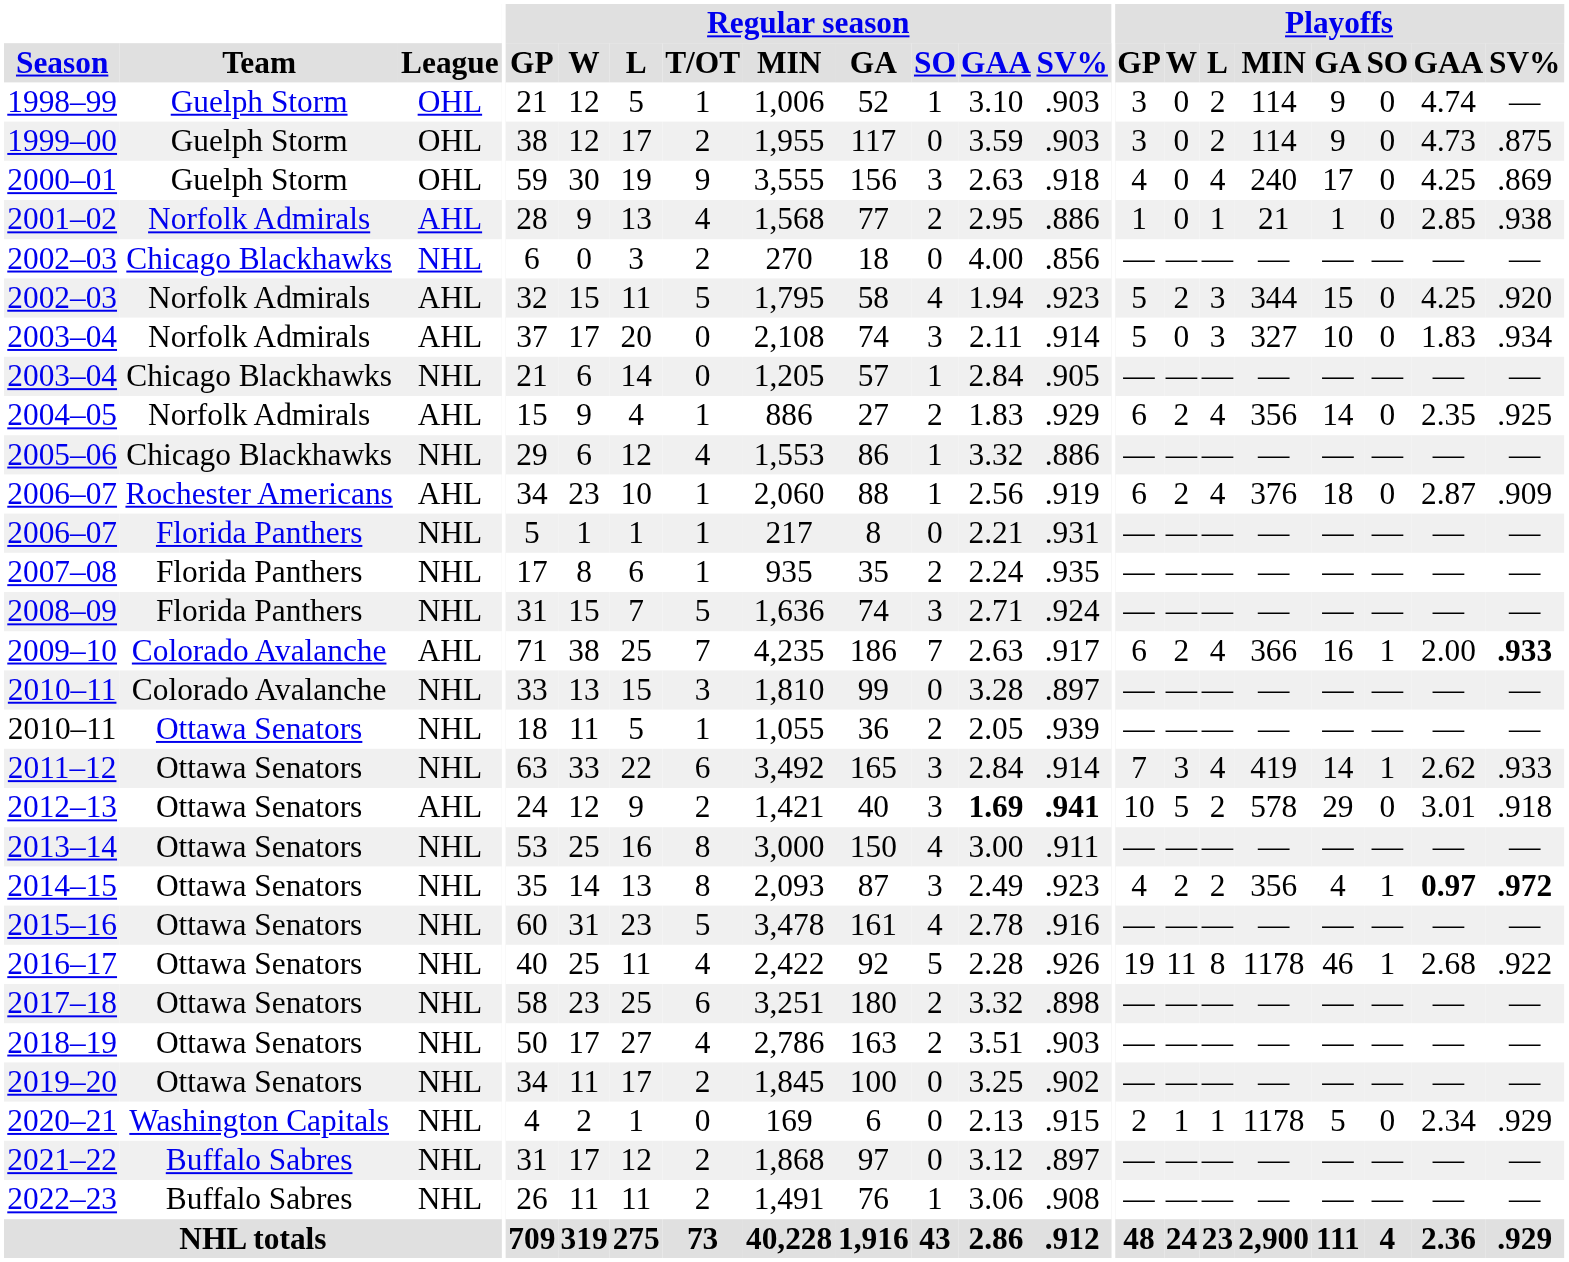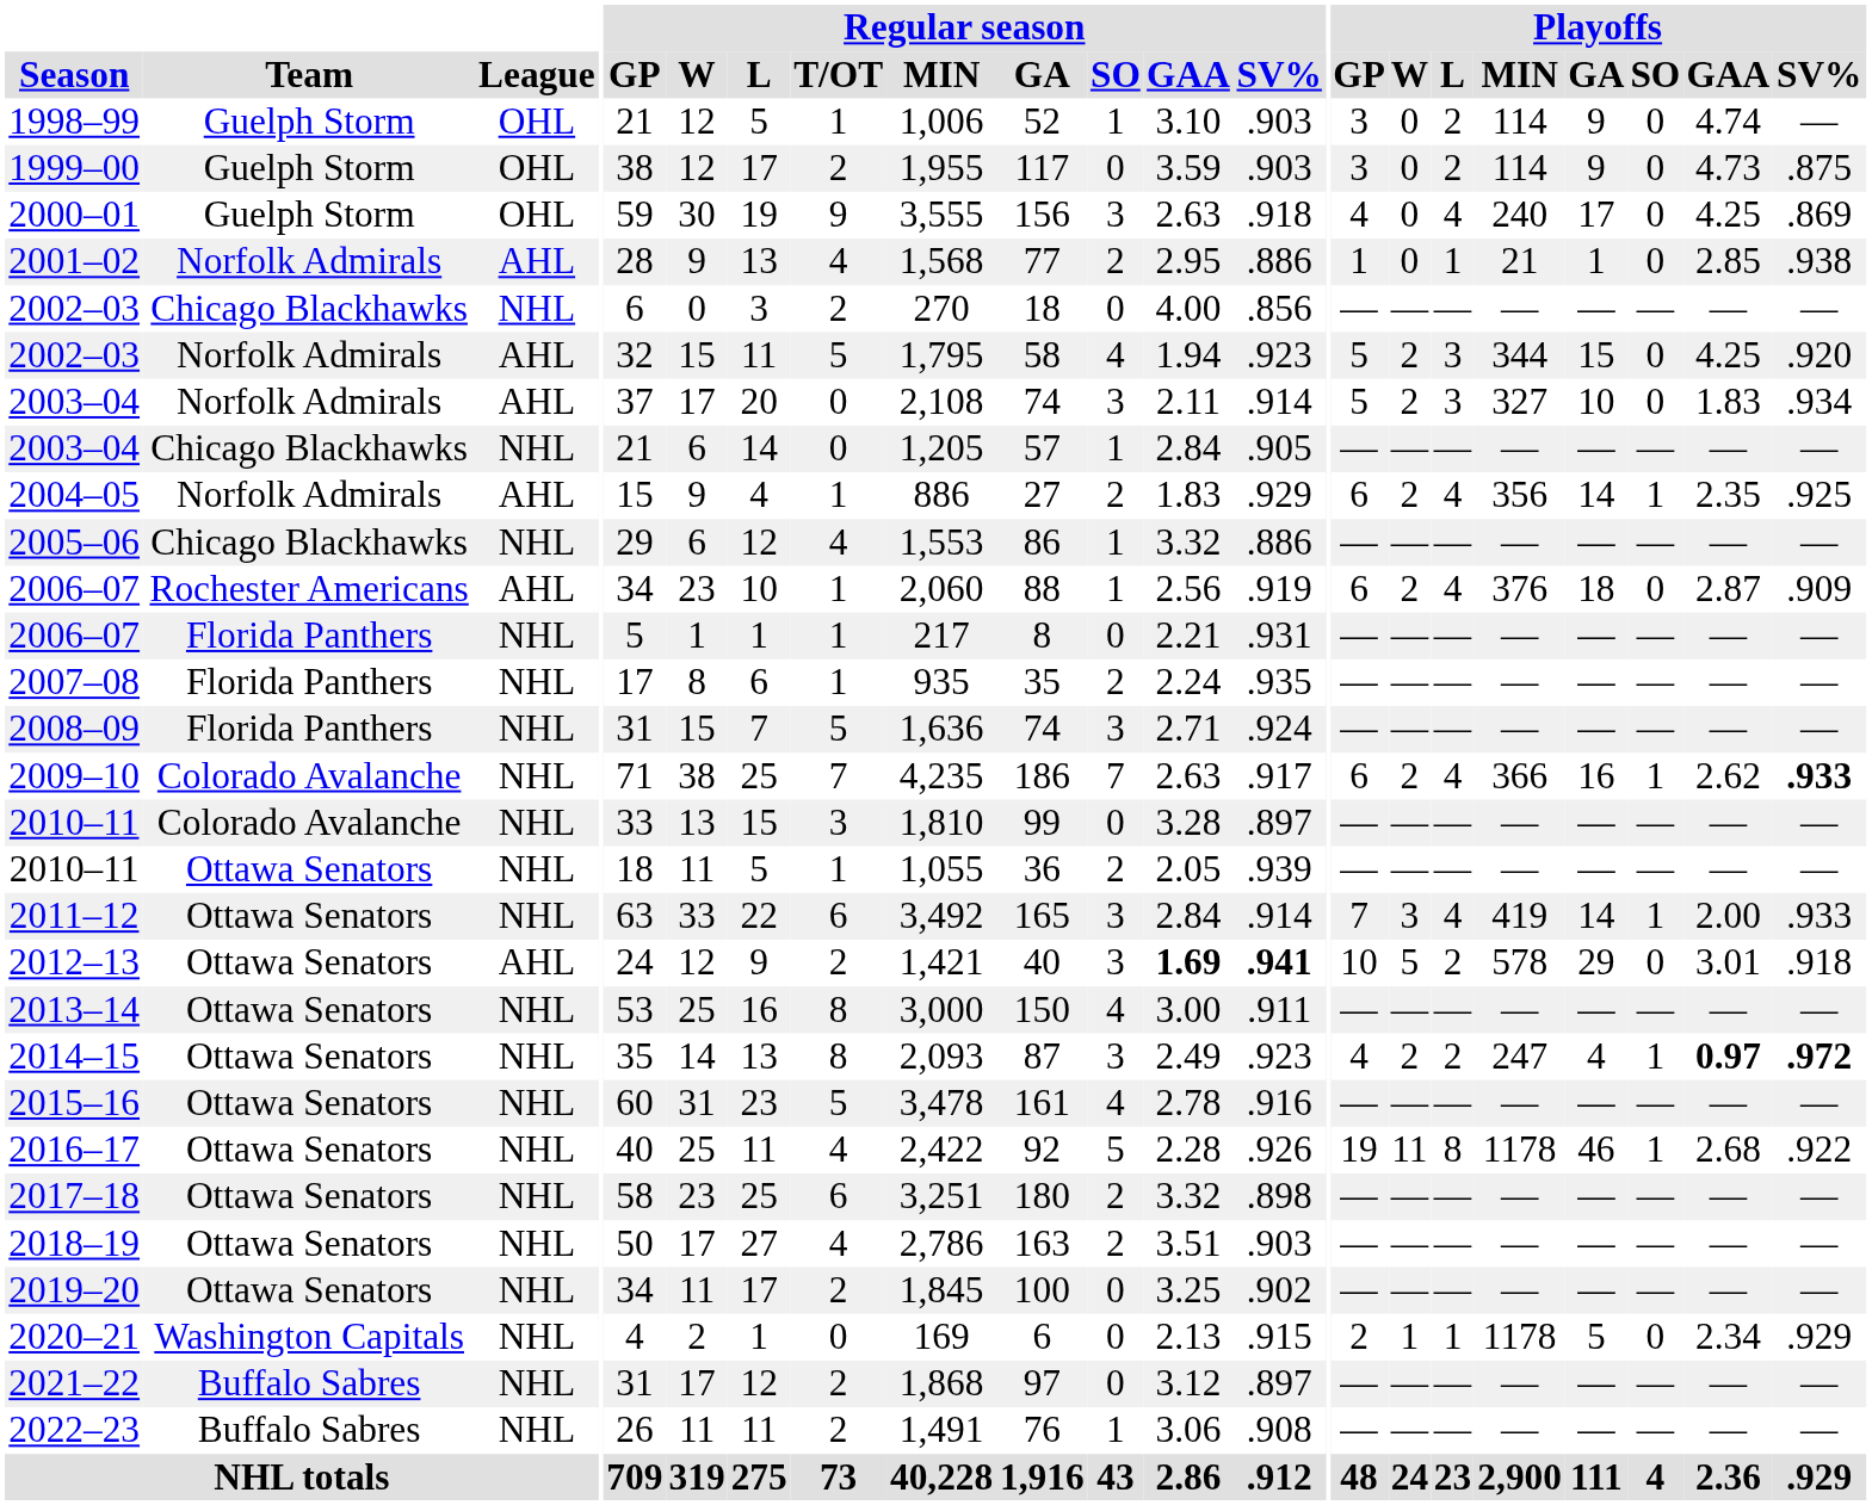 <table border="0" cellpadding="1" cellspacing="0" style="text-align:center; width:90%">
 <tr ALIGN="center" bgcolor="#e0e0e0">
 <th align="center" colspan="3" bgcolor="#ffffff"></th>
 <th align="center" rowspan="99" bgcolor="#ffffff"></th>
 <th align="center" colspan="9" bgcolor="#e0e0e0"><a href='#'>Regular season</a></th>
 <th align="center" rowspan="99" bgcolor="#ffffff"></th>
 <th align="center" colspan="8" bgcolor="#e0e0e0"><a href='#'>Playoffs</a></th>
 </tr>
 <tr ALIGN="center" bgcolor="#e0e0e0">
 <th><a href='#'>Season</a></th>
 <th>Team</th>
 <th>League</th>
 <th>GP</th>
 <th>W</th>
 <th>L</th>
 <th>T/OT</th>
 <th>MIN</th>
 <th>GA</th>
 <th><a href='#'>SO</a></th>
 <th><a href='#'>GAA</a></th>
 <th><a href='#'>SV%</a></th>
 <th>GP</th>
 <th>W</th>
 <th>L</th>
 <th>MIN</th>
 <th>GA</th>
 <th>SO</th>
 <th>GAA</th>
 <th>SV%</th>
 </tr>
 <tr>
 <td><a href='#'>1998–99</a></td>
 <td><a href='#'>Guelph Storm</a></td>
 <td><a href='#'>OHL</a></td>
 <td>21</td>
 <td>12</td>
 <td>5</td>
 <td>1</td>
 <td>1,006</td>
 <td>52</td>
 <td>1</td>
 <td>3.10</td>
 <td>.903</td>
 <td>3</td>
 <td>0</td>
 <td>2</td>
 <td>114</td>
 <td>9</td>
 <td>0</td>
 <td>4.74</td>
 <td>—</td>
 </tr>
 <tr style="background:#f0f0f0;">
 <td><a href='#'>1999–00</a></td>
 <td>Guelph Storm</td>
 <td>OHL</td>
 <td>38</td>
 <td>12</td>
 <td>17</td>
 <td>2</td>
 <td>1,955</td>
 <td>117</td>
 <td>0</td>
 <td>3.59</td>
 <td>.903</td>
 <td>3</td>
 <td>0</td>
 <td>2</td>
 <td>114</td>
 <td>9</td>
 <td>0</td>
 <td>4.73</td>
 <td>.875</td>
 </tr>
 <tr>
 <td><a href='#'>2000–01</a></td>
 <td>Guelph Storm</td>
 <td>OHL</td>
 <td>59</td>
 <td>30</td>
 <td>19</td>
 <td>9</td>
 <td>3,555</td>
 <td>156</td>
 <td>3</td>
 <td>2.63</td>
 <td>.918</td>
 <td>4</td>
 <td>0</td>
 <td>4</td>
 <td>240</td>
 <td>17</td>
 <td>0</td>
 <td>4.25</td>
 <td>.869</td>
 </tr>
 <tr style="background:#f0f0f0;">
 <td><a href='#'>2001–02</a></td>
 <td><a href='#'>Norfolk Admirals</a></td>
 <td><a href='#'>AHL</a></td>
 <td>28</td>
 <td>9</td>
 <td>13</td>
 <td>4</td>
 <td>1,568</td>
 <td>77</td>
 <td>2</td>
 <td>2.95</td>
 <td>.886</td>
 <td>1</td>
 <td>0</td>
 <td>1</td>
 <td>21</td>
 <td>1</td>
 <td>0</td>
 <td>2.85</td>
 <td>.938</td>
 </tr>
 <tr>
 <td><a href='#'>2002–03</a></td>
 <td><a href='#'>Chicago Blackhawks</a></td>
 <td><a href='#'>NHL</a></td>
 <td>6</td>
 <td>0</td>
 <td>3</td>
 <td>2</td>
 <td>270</td>
 <td>18</td>
 <td>0</td>
 <td>4.00</td>
 <td>.856</td>
 <td>—</td>
 <td>—</td>
 <td>—</td>
 <td>—</td>
 <td>—</td>
 <td>—</td>
 <td>—</td>
 <td>—</td>
 </tr>
 <tr style="background:#f0f0f0;">
 <td><a href='#'>2002–03</a></td>
 <td>Norfolk Admirals</td>
 <td>AHL</td>
 <td>32</td>
 <td>15</td>
 <td>11</td>
 <td>5</td>
 <td>1,795</td>
 <td>58</td>
 <td>4</td>
 <td>1.94</td>
 <td>.923</td>
 <td>5</td>
 <td>2</td>
 <td>3</td>
 <td>344</td>
 <td>15</td>
 <td>0</td>
 <td>4.25</td>
 <td>.920</td>
 </tr>
 <tr>
 <td><a href='#'>2003–04</a></td>
 <td>Norfolk Admirals</td>
 <td>AHL</td>
 <td>37</td>
 <td>17</td>
 <td>20</td>
 <td>0</td>
 <td>2,108</td>
 <td>74</td>
 <td>3</td>
 <td>2.11</td>
 <td>.914</td>
 <td>5</td>
-<td>0</td>
+<td>2</td>
 <td>3</td>
 <td>327</td>
 <td>10</td>
 <td>0</td>
 <td>1.83</td>
 <td>.934</td>
 </tr>
 <tr style="background:#f0f0f0;">
 <td><a href='#'>2003–04</a></td>
 <td>Chicago Blackhawks</td>
 <td>NHL</td>
 <td>21</td>
 <td>6</td>
 <td>14</td>
 <td>0</td>
 <td>1,205</td>
 <td>57</td>
 <td>1</td>
 <td>2.84</td>
 <td>.905</td>
 <td>—</td>
 <td>—</td>
 <td>—</td>
 <td>—</td>
 <td>—</td>
 <td>—</td>
 <td>—</td>
 <td>—</td>
 </tr>
 <tr>
 <td><a href='#'>2004–05</a></td>
 <td>Norfolk Admirals</td>
 <td>AHL</td>
 <td>15</td>
 <td>9</td>
 <td>4</td>
 <td>1</td>
 <td>886</td>
 <td>27</td>
 <td>2</td>
 <td>1.83</td>
 <td>.929</td>
 <td>6</td>
 <td>2</td>
 <td>4</td>
 <td>356</td>
 <td>14</td>
-<td>0</td>
+<td>1</td>
 <td>2.35</td>
 <td>.925</td>
 </tr>
 <tr style="background:#f0f0f0;">
 <td><a href='#'>2005–06</a></td>
 <td>Chicago Blackhawks</td>
 <td>NHL</td>
 <td>29</td>
 <td>6</td>
 <td>12</td>
 <td>4</td>
 <td>1,553</td>
 <td>86</td>
 <td>1</td>
 <td>3.32</td>
 <td>.886</td>
 <td>—</td>
 <td>—</td>
 <td>—</td>
 <td>—</td>
 <td>—</td>
 <td>—</td>
 <td>—</td>
 <td>—</td>
 </tr>
 <tr>
 <td><a href='#'>2006–07</a></td>
 <td><a href='#'>Rochester Americans</a></td>
 <td>AHL</td>
 <td>34</td>
 <td>23</td>
 <td>10</td>
 <td>1</td>
 <td>2,060</td>
 <td>88</td>
 <td>1</td>
 <td>2.56</td>
 <td>.919</td>
 <td>6</td>
 <td>2</td>
 <td>4</td>
 <td>376</td>
 <td>18</td>
 <td>0</td>
 <td>2.87</td>
 <td>.909</td>
 </tr>
 <tr style="background:#f0f0f0;">
 <td><a href='#'>2006–07</a></td>
 <td><a href='#'>Florida Panthers</a></td>
 <td>NHL</td>
 <td>5</td>
 <td>1</td>
 <td>1</td>
 <td>1</td>
 <td>217</td>
 <td>8</td>
 <td>0</td>
 <td>2.21</td>
 <td>.931</td>
 <td>—</td>
 <td>—</td>
 <td>—</td>
 <td>—</td>
 <td>—</td>
 <td>—</td>
 <td>—</td>
 <td>—</td>
 </tr>
 <tr>
 <td><a href='#'>2007–08</a></td>
 <td>Florida Panthers</td>
 <td>NHL</td>
 <td>17</td>
 <td>8</td>
 <td>6</td>
 <td>1</td>
 <td>935</td>
 <td>35</td>
 <td>2</td>
 <td>2.24</td>
 <td>.935</td>
 <td>—</td>
 <td>—</td>
 <td>—</td>
 <td>—</td>
 <td>—</td>
 <td>—</td>
 <td>—</td>
 <td>—</td>
 </tr>
 <tr style="background:#f0f0f0;">
 <td><a href='#'>2008–09</a></td>
 <td>Florida Panthers</td>
 <td>NHL</td>
 <td>31</td>
 <td>15</td>
 <td>7</td>
 <td>5</td>
 <td>1,636</td>
 <td>74</td>
 <td>3</td>
 <td>2.71</td>
 <td>.924</td>
 <td>—</td>
 <td>—</td>
 <td>—</td>
 <td>—</td>
 <td>—</td>
 <td>—</td>
 <td>—</td>
 <td>—</td>
 </tr>
 <tr>
 <td><a href='#'>2009–10</a></td>
 <td><a href='#'>Colorado Avalanche</a></td>
-<td>AHL</td>
+<td>NHL</td>
 <td>71</td>
 <td>38</td>
 <td>25</td>
 <td>7</td>
 <td>4,235</td>
 <td>186</td>
 <td>7</td>
 <td>2.63</td>
 <td>.917</td>
 <td>6</td>
 <td>2</td>
 <td>4</td>
 <td>366</td>
 <td>16</td>
 <td>1</td>
-<td>2.00</td>
+<td>2.62</td>
 <td><strong>.933</strong></td>
 </tr>
 <tr style="background:#f0f0f0;">
 <td><a href='#'>2010–11</a></td>
 <td>Colorado Avalanche</td>
 <td>NHL</td>
 <td>33</td>
 <td>13</td>
 <td>15</td>
 <td>3</td>
 <td>1,810</td>
 <td>99</td>
 <td>0</td>
 <td>3.28</td>
 <td>.897</td>
 <td>—</td>
 <td>—</td>
 <td>—</td>
 <td>—</td>
 <td>—</td>
 <td>—</td>
 <td>—</td>
 <td>—</td>
 </tr>
 <tr>
 <td>2010–11</td>
 <td><a href='#'>Ottawa Senators</a></td>
 <td>NHL</td>
 <td>18</td>
 <td>11</td>
 <td>5</td>
 <td>1</td>
 <td>1,055</td>
 <td>36</td>
 <td>2</td>
 <td>2.05</td>
 <td>.939</td>
 <td>—</td>
 <td>—</td>
 <td>—</td>
 <td>—</td>
 <td>—</td>
 <td>—</td>
 <td>—</td>
 <td>—</td>
 </tr>
 <tr style="background:#f0f0f0;">
 <td><a href='#'>2011–12</a></td>
 <td>Ottawa Senators</td>
 <td>NHL</td>
 <td>63</td>
 <td>33</td>
 <td>22</td>
 <td>6</td>
 <td>3,492</td>
 <td>165</td>
 <td>3</td>
 <td>2.84</td>
 <td>.914</td>
 <td>7</td>
 <td>3</td>
 <td>4</td>
 <td>419</td>
 <td>14</td>
 <td>1</td>
-<td>2.62</td>
+<td>2.00</td>
 <td>.933</td>
 </tr>
 <tr>
 <td><a href='#'>2012–13</a></td>
 <td>Ottawa Senators</td>
 <td>AHL</td>
 <td>24</td>
 <td>12</td>
 <td>9</td>
 <td>2</td>
 <td>1,421</td>
 <td>40</td>
 <td>3</td>
 <td><strong>1.69</strong></td>
 <td><strong>.941</strong></td>
 <td>10</td>
 <td>5</td>
 <td>2</td>
 <td>578</td>
 <td>29</td>
 <td>0</td>
 <td>3.01</td>
 <td>.918</td>
 </tr>
 <tr style="background:#f0f0f0;">
 <td><a href='#'>2013–14</a></td>
 <td>Ottawa Senators</td>
 <td>NHL</td>
 <td>53</td>
 <td>25</td>
 <td>16</td>
 <td>8</td>
 <td>3,000</td>
 <td>150</td>
 <td>4</td>
 <td>3.00</td>
 <td>.911</td>
 <td>—</td>
 <td>—</td>
 <td>—</td>
 <td>—</td>
 <td>—</td>
 <td>—</td>
 <td>—</td>
 <td>—</td>
 </tr>
 <tr>
 <td><a href='#'>2014–15</a></td>
 <td>Ottawa Senators</td>
 <td>NHL</td>
 <td>35</td>
 <td>14</td>
 <td>13</td>
 <td>8</td>
 <td>2,093</td>
 <td>87</td>
 <td>3</td>
 <td>2.49</td>
 <td>.923</td>
 <td>4</td>
 <td>2</td>
 <td>2</td>
-<td>356</td>
+<td>247</td>
 <td>4</td>
 <td>1</td>
 <td><strong>0.97</strong></td>
 <td><strong>.972</strong></td>
 </tr>
 <tr style="background:#f0f0f0;">
 <td><a href='#'>2015–16</a></td>
 <td>Ottawa Senators</td>
 <td>NHL</td>
 <td>60</td>
 <td>31</td>
 <td>23</td>
 <td>5</td>
 <td>3,478</td>
 <td>161</td>
 <td>4</td>
 <td>2.78</td>
 <td>.916</td>
 <td>—</td>
 <td>—</td>
 <td>—</td>
 <td>—</td>
 <td>—</td>
 <td>—</td>
 <td>—</td>
 <td>—</td>
 </tr>
 <tr>
 <td><a href='#'>2016–17</a></td>
 <td>Ottawa Senators</td>
 <td>NHL</td>
 <td>40</td>
 <td>25</td>
 <td>11</td>
 <td>4</td>
 <td>2,422</td>
 <td>92</td>
 <td>5</td>
 <td>2.28</td>
 <td>.926</td>
 <td>19</td>
 <td>11</td>
 <td>8</td>
 <td>1178</td>
 <td>46</td>
 <td>1</td>
 <td>2.68</td>
 <td>.922</td>
 </tr>
 <tr style="background:#f0f0f0;">
 <td><a href='#'>2017–18</a></td>
 <td>Ottawa Senators</td>
 <td>NHL</td>
 <td>58</td>
 <td>23</td>
 <td>25</td>
 <td>6</td>
 <td>3,251</td>
 <td>180</td>
 <td>2</td>
 <td>3.32</td>
 <td>.898</td>
 <td>—</td>
 <td>—</td>
 <td>—</td>
 <td>—</td>
 <td>—</td>
 <td>—</td>
 <td>—</td>
 <td>—</td>
 </tr>
 <tr>
 <td><a href='#'>2018–19</a></td>
 <td>Ottawa Senators</td>
 <td>NHL</td>
 <td>50</td>
 <td>17</td>
 <td>27</td>
 <td>4</td>
 <td>2,786</td>
 <td>163</td>
 <td>2</td>
 <td>3.51</td>
 <td>.903</td>
 <td>—</td>
 <td>—</td>
 <td>—</td>
 <td>—</td>
 <td>—</td>
 <td>—</td>
 <td>—</td>
 <td>—</td>
 </tr>
 <tr style="background:#f0f0f0;">
 <td><a href='#'>2019–20</a></td>
 <td>Ottawa Senators</td>
 <td>NHL</td>
 <td>34</td>
 <td>11</td>
 <td>17</td>
 <td>2</td>
 <td>1,845</td>
 <td>100</td>
 <td>0</td>
 <td>3.25</td>
 <td>.902</td>
 <td>—</td>
 <td>—</td>
 <td>—</td>
 <td>—</td>
 <td>—</td>
 <td>—</td>
 <td>—</td>
 <td>—</td>
 </tr>
 <tr style=>
 <td><a href='#'>2020–21</a></td>
 <td><a href='#'>Washington Capitals</a></td>
 <td>NHL</td>
 <td>4</td>
 <td>2</td>
 <td>1</td>
 <td>0</td>
 <td>169</td>
 <td>6</td>
 <td>0</td>
 <td>2.13</td>
 <td>.915</td>
 <td>2</td>
 <td>1</td>
 <td>1</td>
 <td>1178</td>
 <td>5</td>
 <td>0</td>
 <td>2.34</td>
 <td>.929</td>
 </tr>
 <tr style="background:#f0f0f0;">
 <td><a href='#'>2021–22</a></td>
 <td><a href='#'>Buffalo Sabres</a></td>
 <td>NHL</td>
 <td>31</td>
 <td>17</td>
 <td>12</td>
 <td>2</td>
 <td>1,868</td>
 <td>97</td>
 <td>0</td>
 <td>3.12</td>
 <td>.897</td>
 <td>—</td>
 <td>—</td>
 <td>—</td>
 <td>—</td>
 <td>—</td>
 <td>—</td>
 <td>—</td>
 <td>—</td>
 </tr>
 <tr style=>
 <td><a href='#'>2022–23</a></td>
 <td>Buffalo Sabres</td>
 <td>NHL</td>
 <td>26</td>
 <td>11</td>
 <td>11</td>
 <td>2</td>
 <td>1,491</td>
 <td>76</td>
 <td>1</td>
 <td>3.06</td>
 <td>.908</td>
 <td>—</td>
 <td>—</td>
 <td>—</td>
 <td>—</td>
 <td>—</td>
 <td>—</td>
 <td>—</td>
 <td>—<br></td>
 </tr>
 <tr style="background:#e0e0e0;">
 <th colspan="3">NHL totals</th>
 <th>709</th>
 <th>319</th>
 <th>275</th>
 <th>73</th>
 <th>40,228</th>
 <th>1,916</th>
 <th>43</th>
 <th>2.86</th>
 <th>.912</th>
 <th>48</th>
 <th>24</th>
 <th>23</th>
 <th>2,900</th>
 <th>111</th>
 <th>4</th>
 <th>2.36</th>
 <th>.929</th>
 </tr>
 </table>
